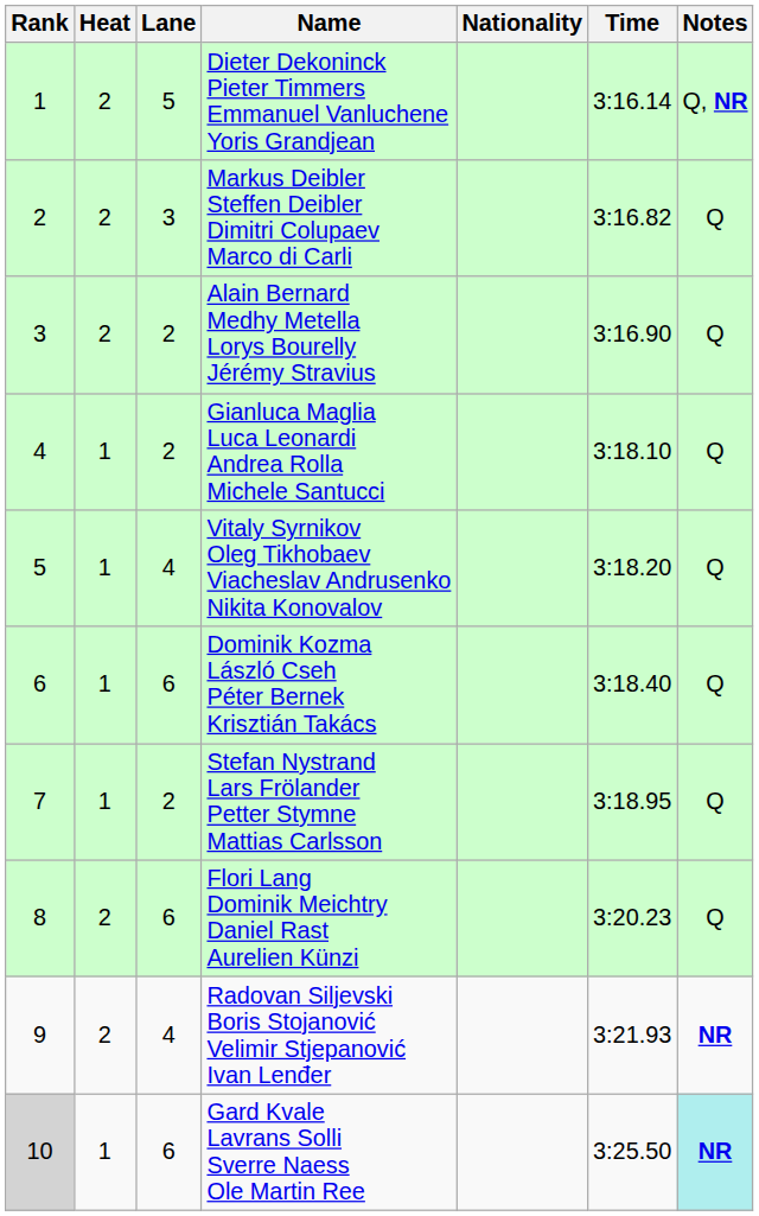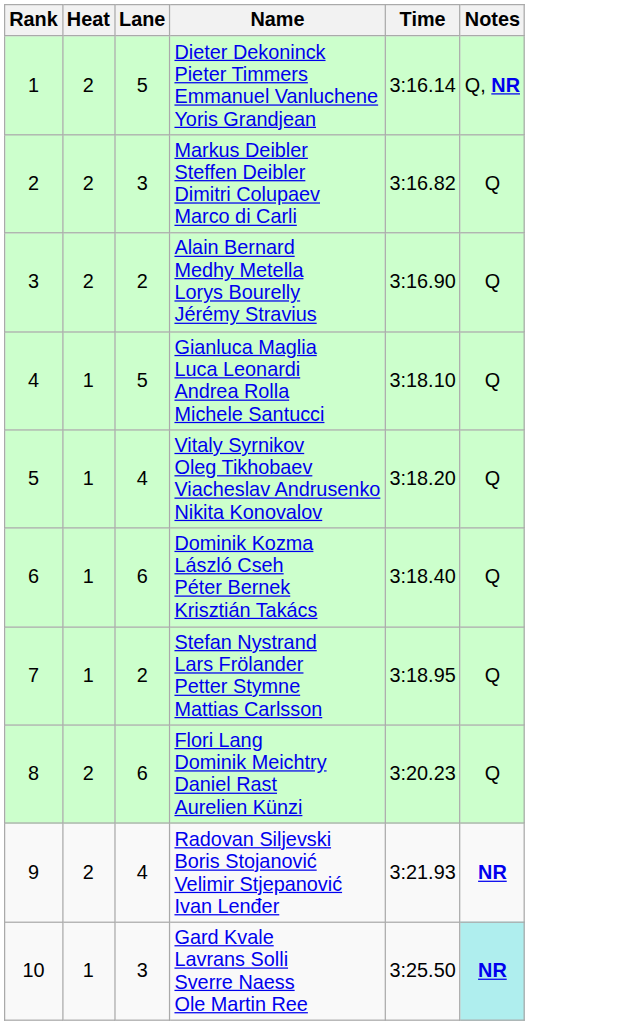 <table class="wikitable sortable" style="text-align:center">
 <tr>
 <th>Rank</th>
 <th>Heat</th>
 <th>Lane</th>
 <th>Name</th>
-<th>Nationality</th>
 <th>Time</th>
 <th>Notes</th>
 </tr>
 <tr bgcolor=ccffcc>
 <td>1</td>
 <td>2</td>
 <td>5</td>
 <td align=left><a href='#'>Dieter Dekoninck</a><br><a href='#'>Pieter Timmers</a><br><a href='#'>Emmanuel Vanluchene</a> <br><a href='#'>Yoris Grandjean</a></td>
-<td align=left></td>
 <td>3:16.14</td>
 <td>Q, <strong><a href='#'>NR</a></strong></td>
 </tr>
 <tr bgcolor=ccffcc>
 <td>2</td>
 <td>2</td>
 <td>3</td>
 <td align=left><a href='#'>Markus Deibler</a><br><a href='#'>Steffen Deibler</a><br><a href='#'>Dimitri Colupaev</a> <br><a href='#'>Marco di Carli</a></td>
-<td align=left></td>
 <td>3:16.82</td>
 <td>Q</td>
 </tr>
 <tr bgcolor=ccffcc>
 <td>3</td>
 <td>2</td>
 <td>2</td>
 <td align=left><a href='#'>Alain Bernard</a><br><a href='#'>Medhy Metella</a><br><a href='#'>Lorys Bourelly</a> <br><a href='#'>Jérémy Stravius</a></td>
-<td align=left></td>
 <td>3:16.90</td>
 <td>Q</td>
 </tr>
 <tr bgcolor=ccffcc>
 <td>4</td>
 <td>1</td>
-<td>2</td>
+<td>5</td>
 <td align=left><a href='#'>Gianluca Maglia</a><br><a href='#'>Luca Leonardi</a><br><a href='#'>Andrea Rolla</a> <br><a href='#'>Michele Santucci</a></td>
-<td align=left></td>
 <td>3:18.10</td>
 <td>Q</td>
 </tr>
 <tr bgcolor=ccffcc>
 <td>5</td>
 <td>1</td>
 <td>4</td>
 <td align=left><a href='#'>Vitaly Syrnikov</a><br><a href='#'>Oleg Tikhobaev</a><br><a href='#'>Viacheslav Andrusenko</a> <br><a href='#'>Nikita Konovalov</a></td>
-<td align=left></td>
 <td>3:18.20</td>
 <td>Q</td>
 </tr>
 <tr bgcolor=ccffcc>
 <td>6</td>
 <td>1</td>
 <td>6</td>
 <td align=left><a href='#'>Dominik Kozma</a><br><a href='#'>László Cseh</a><br><a href='#'>Péter Bernek</a> <br><a href='#'>Krisztián Takács</a></td>
-<td align=left></td>
 <td>3:18.40</td>
 <td>Q</td>
 </tr>
 <tr bgcolor=ccffcc>
 <td>7</td>
 <td>1</td>
 <td>2</td>
 <td align=left><a href='#'>Stefan Nystrand</a><br><a href='#'>Lars Frölander</a><br><a href='#'>Petter Stymne</a> <br><a href='#'>Mattias Carlsson</a></td>
-<td align=left></td>
 <td>3:18.95</td>
 <td>Q</td>
 </tr>
 <tr bgcolor=ccffcc>
 <td>8</td>
 <td>2</td>
 <td>6</td>
 <td align=left><a href='#'>Flori Lang</a><br><a href='#'>Dominik Meichtry</a><br><a href='#'>Daniel Rast</a> <br><a href='#'>Aurelien Künzi</a></td>
-<td align=left></td>
 <td>3:20.23</td>
 <td>Q</td>
 </tr>
 <tr>
 <td>9</td>
 <td>2</td>
 <td>4</td>
 <td align=left><a href='#'>Radovan Siljevski</a><br><a href='#'>Boris Stojanović</a><br><a href='#'>Velimir Stjepanović</a> <br><a href='#'>Ivan Lenđer</a></td>
-<td align=left></td>
 <td>3:21.93</td>
 <td><strong><a href='#'>NR</a></strong></td>
 </tr>
 <tr>
-<td style="background: lightgrey;">10</td>
+<td>10</td>
 <td>1</td>
-<td>6</td>
+<td>3</td>
 <td align=left><a href='#'>Gard Kvale</a><br><a href='#'>Lavrans Solli</a><br><a href='#'>Sverre Naess</a> <br><a href='#'>Ole Martin Ree</a></td>
-<td align=left></td>
 <td>3:25.50</td>
 <td style="background: paleturquoise;"><strong><a href='#'>NR</a></strong></td>
 </tr>
 </table>
